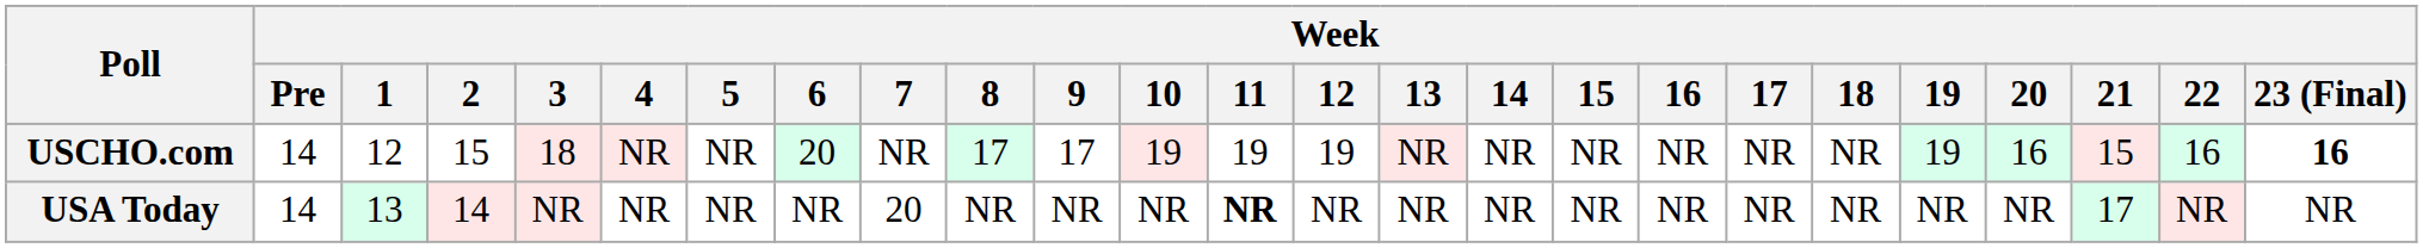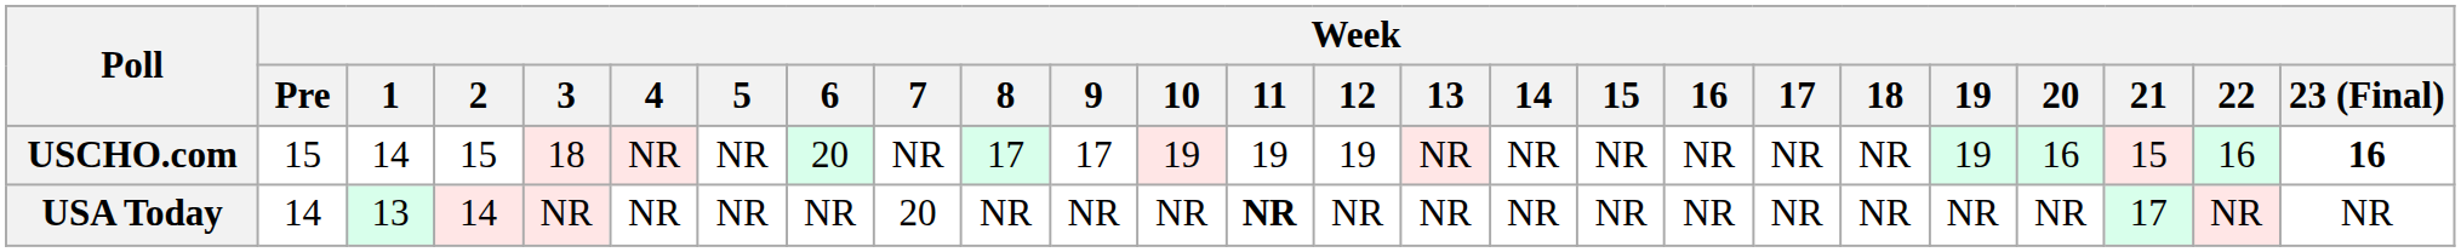 <table class="wikitable" style="white-space:nowrap;">
 <tr>
 <th scope="col" width="100" rowspan="2">Poll</th>
 <th colspan="25">Week</th>
 </tr>
 <tr>
 <th scope="col" width="30">Pre</th>
 <th scope="col" width="30">1</th>
 <th scope="col" width="30">2</th>
 <th scope="col" width="30">3</th>
 <th scope="col" width="30">4</th>
 <th scope="col" width="30">5</th>
 <th scope="col" width="30">6</th>
 <th scope="col" width="30">7</th>
 <th scope="col" width="30">8</th>
 <th scope="col" width="30">9</th>
 <th scope="col" width="30">10</th>
 <th scope="col" width="30">11</th>
 <th scope="col" width="30">12</th>
 <th scope="col" width="30">13</th>
 <th scope="col" width="30">14</th>
 <th scope="col" width="30">15</th>
 <th scope="col" width="30">16</th>
 <th scope="col" width="30">17</th>
 <th scope="col" width="30">18</th>
 <th scope="col" width="30">19</th>
 <th scope="col" width="30">20</th>
 <th scope="col" width="30">21</th>
 <th scope="col" width="30">22</th>
 <th scope="col" width="30">23 (Final)</th>
 </tr>
 <tr style="text-align:center;">
 <th>USCHO.com</th>
+<td bgcolor=FFFFFF>15</td>
 <td bgcolor=FFFFFF>14</td>
-<td bgcolor=FFFFFF>12</td>
 <td bgcolor=FFFFFF>15</td>
 <td bgcolor=FFE6E6>18</td>
 <td bgcolor=FFE6E6>NR</td>
 <td bgcolor=FFFFFF>NR</td>
 <td bgcolor=D8FFEB>20</td>
 <td bgcolor=FFFFFF>NR</td>
 <td bgcolor=D8FFEB>17</td>
 <td bgcolor=FFFFFF>17</td>
 <td bgcolor=FFE6E6>19</td>
 <td bgcolor=FFFFFF>19</td>
 <td bgcolor=FFFFFF>19</td>
 <td bgcolor=FFE6E6>NR</td>
 <td bgcolor=FFFFFF>NR</td>
 <td bgcolor=FFFFFF>NR</td>
 <td bgcolor=FFFFFF>NR</td>
 <td bgcolor=FFFFFF>NR</td>
 <td bgcolor=FFFFFF>NR</td>
 <td bgcolor=D8FFEB>19</td>
 <td bgcolor=D8FFEB>16</td>
 <td bgcolor=FFE6E6>15</td>
 <td bgcolor=D8FFEB>16</td>
 <td bgcolor=FFFFFF><strong>16</strong></td>
 </tr>
 <tr style="text-align:center;">
 <th>USA Today</th>
 <td bgcolor=FFFFFF>14</td>
 <td bgcolor=D8FFEB>13</td>
 <td bgcolor=FFE6E6>14</td>
 <td bgcolor=FFE6E6>NR</td>
 <td bgcolor=FFFFFF>NR</td>
 <td bgcolor=FFFFFF>NR</td>
 <td bgcolor=FFFFFF>NR</td>
 <td bgcolor=FFFFFF>20</td>
 <td bgcolor=FFFFFF>NR</td>
 <td bgcolor=FFFFFF>NR</td>
 <td bgcolor=FFFFFF>NR</td>
 <td bgcolor=FFFFFF><strong>NR</strong></td>
 <td bgcolor=FFFFFF>NR</td>
 <td bgcolor=FFFFFF>NR</td>
 <td bgcolor=FFFFFF>NR</td>
 <td bgcolor=FFFFFF>NR</td>
 <td bgcolor=FFFFFF>NR</td>
 <td bgcolor=FFFFFF>NR</td>
 <td bgcolor=FFFFFF>NR</td>
 <td bgcolor=FFFFFF>NR</td>
 <td bgcolor=FFFFFF>NR</td>
 <td bgcolor=D8FFEB>17</td>
 <td bgcolor=FFE6E6>NR</td>
 <td bgcolor=FFFFFF>NR</td>
 </tr>
 </table>
